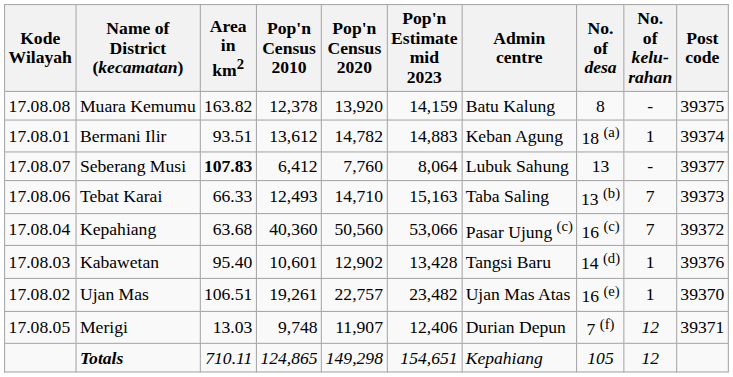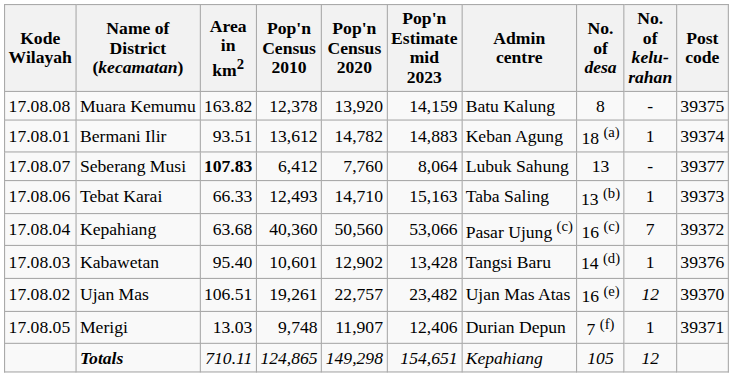 <table class="sortable wikitable">
 <tr>
 <th>Kode <br>Wilayah</th>
 <th>Name of<br>District<br>(<em>kecamatan</em>)</th>
 <th>Area<br>in<br>km<sup>2</sup></th>
 <th>Pop'n<br>Census<br>2010</th>
 <th>Pop'n<br>Census<br>2020</th>
 <th>Pop'n<br>Estimate<br>mid<br>2023</th>
 <th>Admin<br>centre</th>
 <th>No.<br>of<br><em>desa</em></th>
 <th>No.<br>of<br><em>kelu-<br>rahan</em></th>
 <th>Post <br>code</th>
 </tr>
 <tr>
 <td>17.08.08</td>
 <td>Muara Kemumu</td>
 <td align="right">163.82</td>
 <td align="right">12,378</td>
 <td align="right">13,920</td>
 <td align="right">14,159</td>
 <td>Batu Kalung</td>
 <td align="center">8</td>
 <td align="center">-</td>
 <td>39375</td>
 </tr>
 <tr>
 <td>17.08.01</td>
 <td>Bermani Ilir</td>
 <td align="right">93.51</td>
 <td align="right">13,612</td>
 <td align="right">14,782</td>
 <td align="right">14,883</td>
 <td>Keban Agung</td>
 <td align="center">18 <sup>(a)</sup></td>
 <td align="center">1</td>
 <td>39374</td>
 </tr>
 <tr>
 <td>17.08.07</td>
 <td>Seberang Musi</td>
 <td align="right"><strong>107.83</strong></td>
 <td align="right">6,412</td>
 <td align="right">7,760</td>
 <td align="right">8,064</td>
 <td>Lubuk Sahung</td>
 <td align="center">13</td>
 <td align="center">-</td>
 <td>39377</td>
 </tr>
 <tr>
 <td>17.08.06</td>
 <td>Tebat Karai</td>
 <td align="right">66.33</td>
 <td align="right">12,493</td>
 <td align="right">14,710</td>
 <td align="right">15,163</td>
 <td>Taba Saling</td>
 <td align="center">13 <sup>(b)</sup></td>
-<td align="center">7</td>
+<td align="center">1</td>
 <td>39373</td>
 </tr>
 <tr>
 <td>17.08.04</td>
 <td>Kepahiang</td>
 <td align="right">63.68</td>
 <td align="right">40,360</td>
 <td align="right">50,560</td>
 <td align="right">53,066</td>
 <td>Pasar Ujung <sup>(c)</sup></td>
 <td align="center">16 <sup>(c)</sup></td>
 <td align="center">7</td>
 <td>39372</td>
 </tr>
 <tr>
 <td>17.08.03</td>
 <td>Kabawetan</td>
 <td align="right">95.40</td>
 <td align="right">10,601</td>
 <td align="right">12,902</td>
 <td align="right">13,428</td>
 <td>Tangsi Baru</td>
 <td align="center">14 <sup>(d)</sup></td>
 <td align="center">1</td>
 <td>39376</td>
 </tr>
 <tr>
 <td>17.08.02</td>
 <td>Ujan Mas</td>
 <td align="right">106.51</td>
 <td align="right">19,261</td>
 <td align="right">22,757</td>
 <td align="right">23,482</td>
 <td>Ujan Mas Atas</td>
 <td align="center">16 <sup>(e)</sup></td>
-<td align="center">1</td>
+<td align="center"><em>12</em></td>
 <td>39370</td>
 </tr>
 <tr>
 <td>17.08.05</td>
 <td>Merigi</td>
 <td align="right">13.03</td>
 <td align="right">9,748</td>
 <td align="right">11,907</td>
 <td align="right">12,406</td>
 <td>Durian Depun</td>
 <td align="center">7 <sup>(f)</sup></td>
-<td align="center"><em>12</em></td>
+<td align="center">1</td>
 <td>39371</td>
 </tr>
 <tr>
 <td></td>
 <td><strong><em>Totals</em></strong></td>
 <td align="right"><em>710.11</em></td>
 <td align="right"><em>124,865</em></td>
 <td align="right"><em>149,298</em></td>
 <td align="right"><em>154,651</em></td>
 <td><em>Kepahiang</em></td>
 <td align="center"><em>105</em></td>
 <td align="center"><em>12</em></td>
 <td></td>
 </tr>
 </table>
